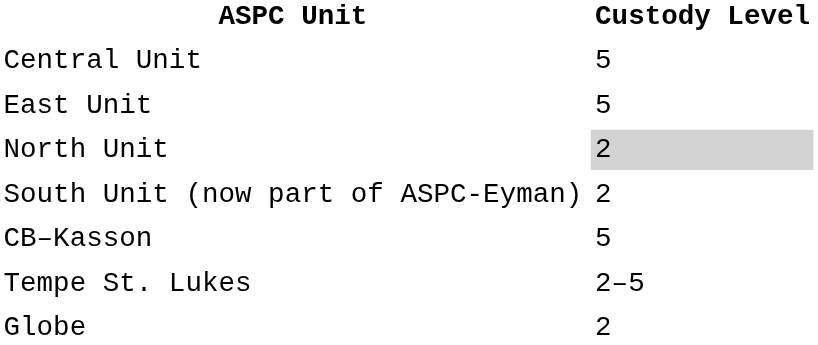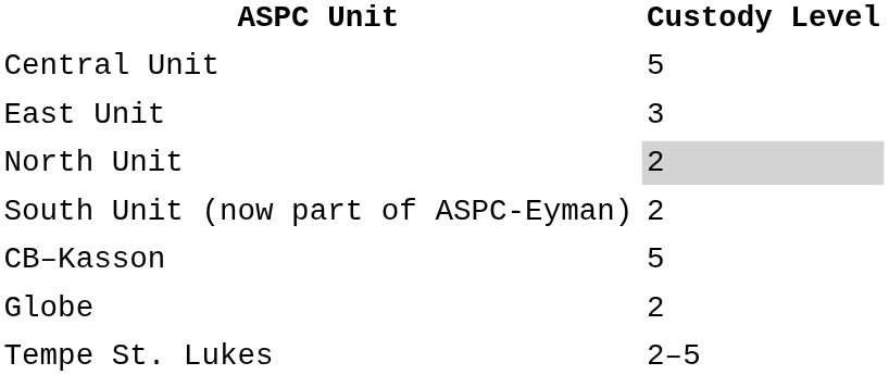 <table border="0" cellpadding="2">
 <tr>
 <th>ASPC Unit</th>
 <th>Custody Level</th>
 </tr>
 <tr>
 <td>Central Unit</td>
 <td>5</td>
 </tr>
 <tr>
 <td>East Unit</td>
-<td>5</td>
+<td>3</td>
 </tr>
 <tr>
 <td>North Unit</td>
 <td style="background: lightgrey;">2</td>
 </tr>
 <tr>
 <td>South Unit (now part of ASPC-Eyman)</td>
 <td>2</td>
 </tr>
 <tr>
 <td>CB–Kasson</td>
 <td>5</td>
 </tr>
 <tr>
+<td>Globe</td>
+<td>2</td>
+</tr>
+<tr>
 <td>Tempe St. Lukes</td>
 <td>2–5</td>
 </tr>
 <tr>
-<td>Globe</td>
-<td>2</td>
-</tr>
-<tr>
 </tr>
 </table>
